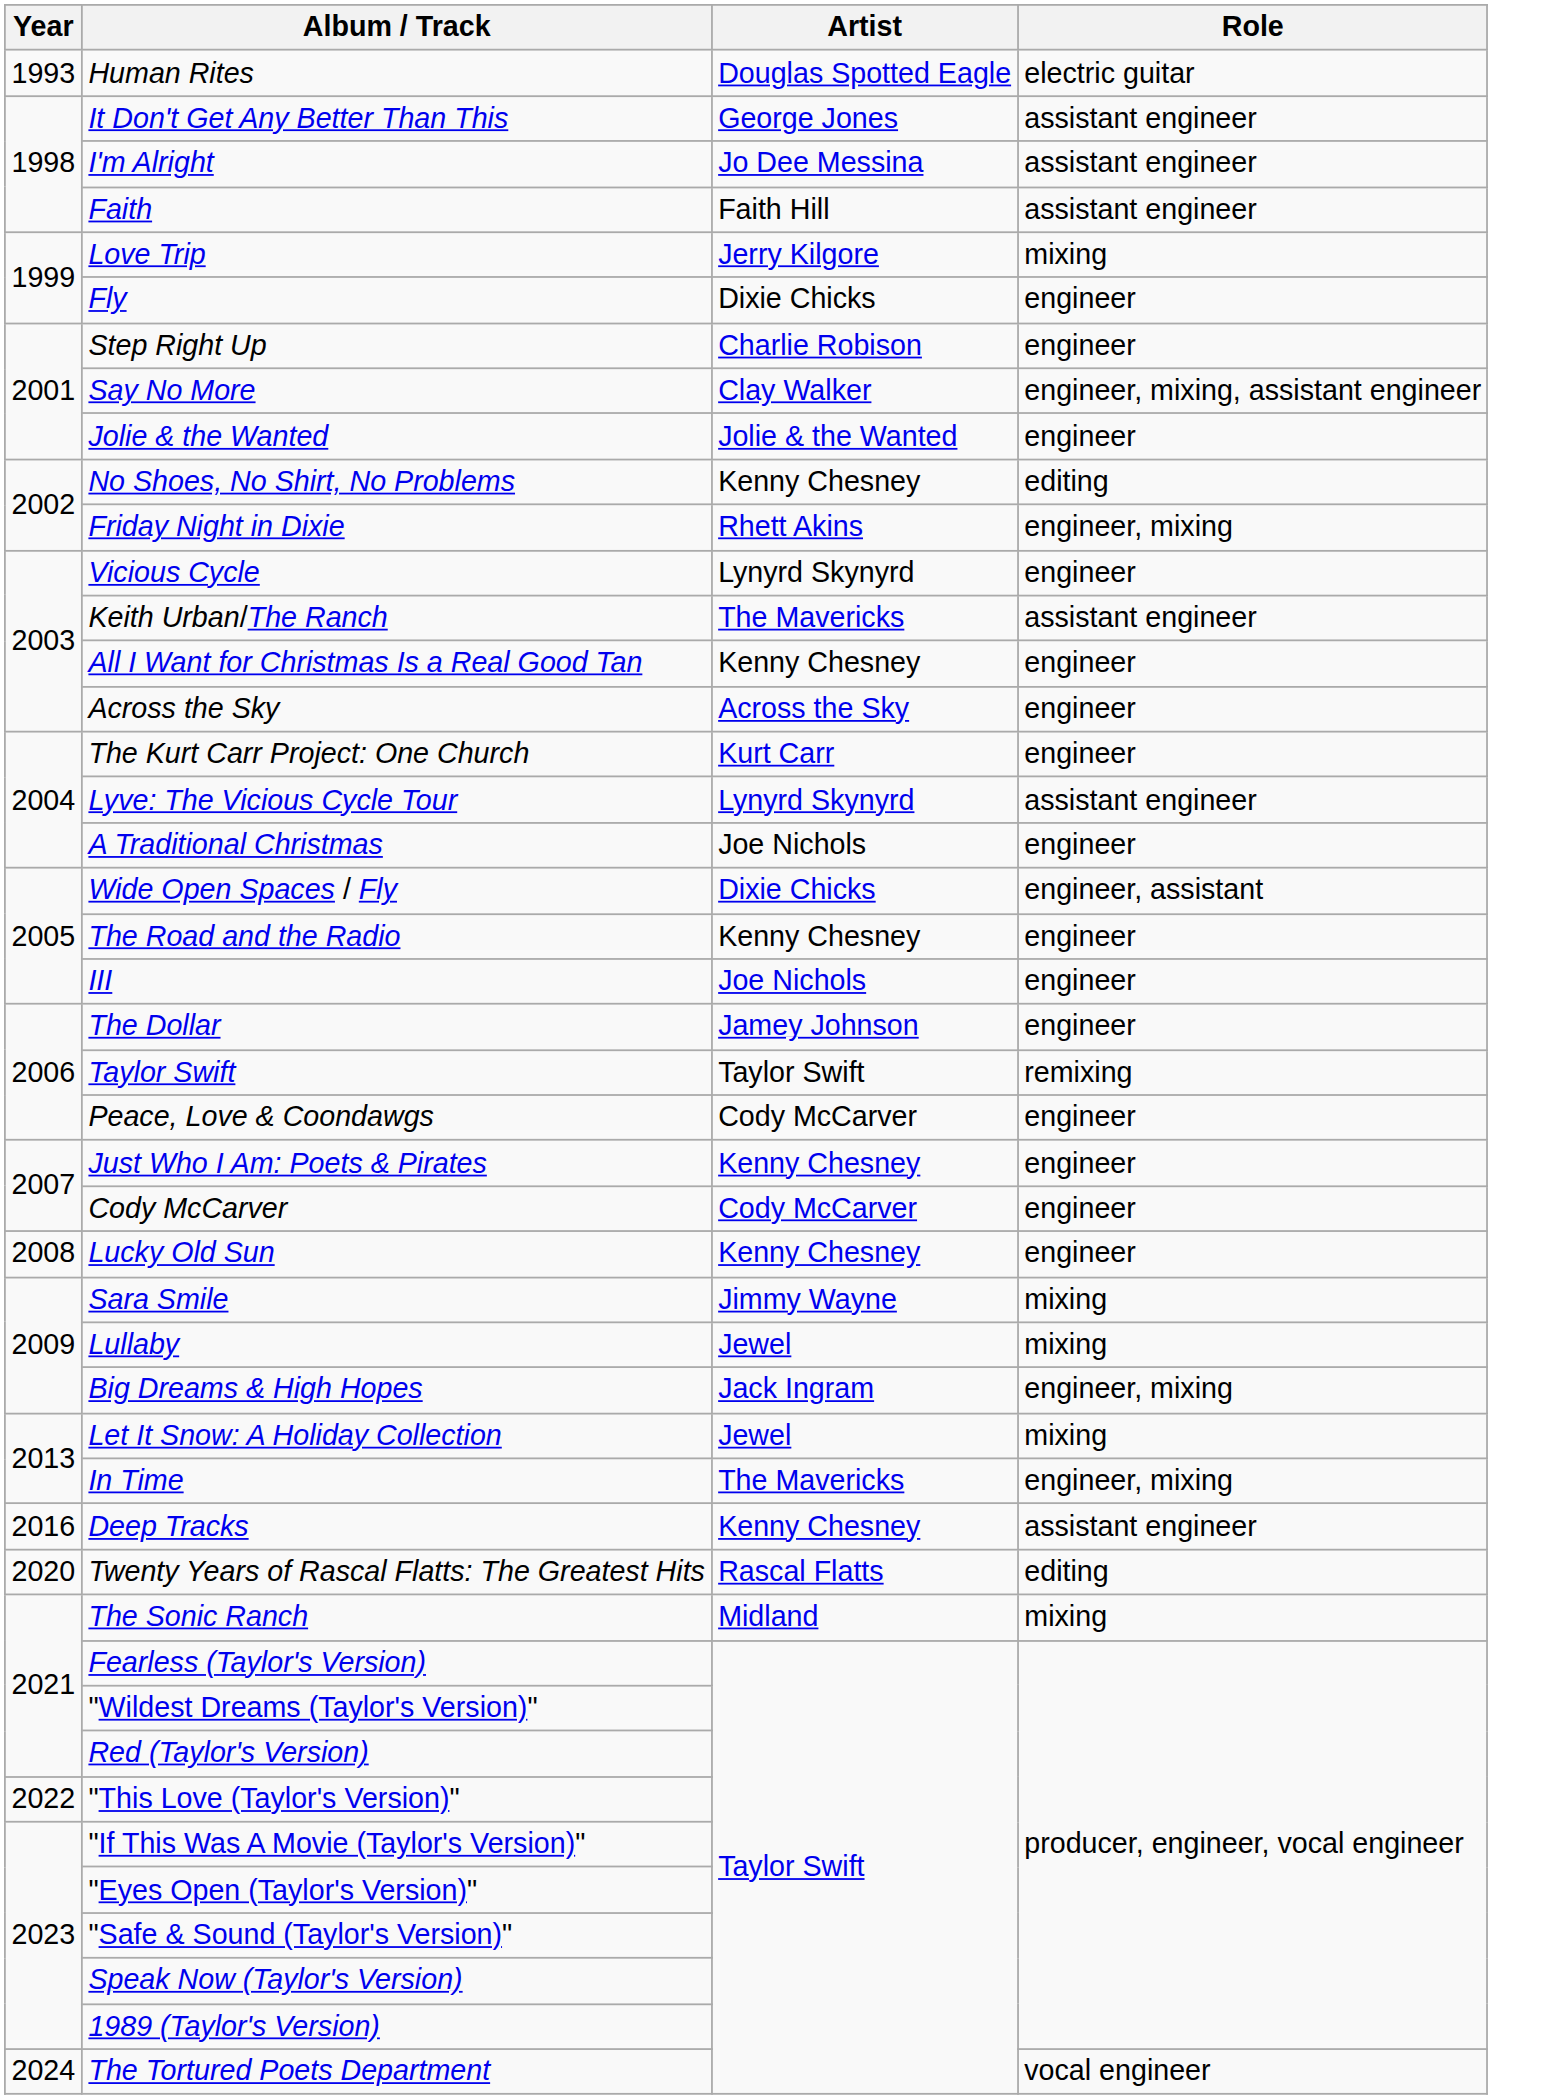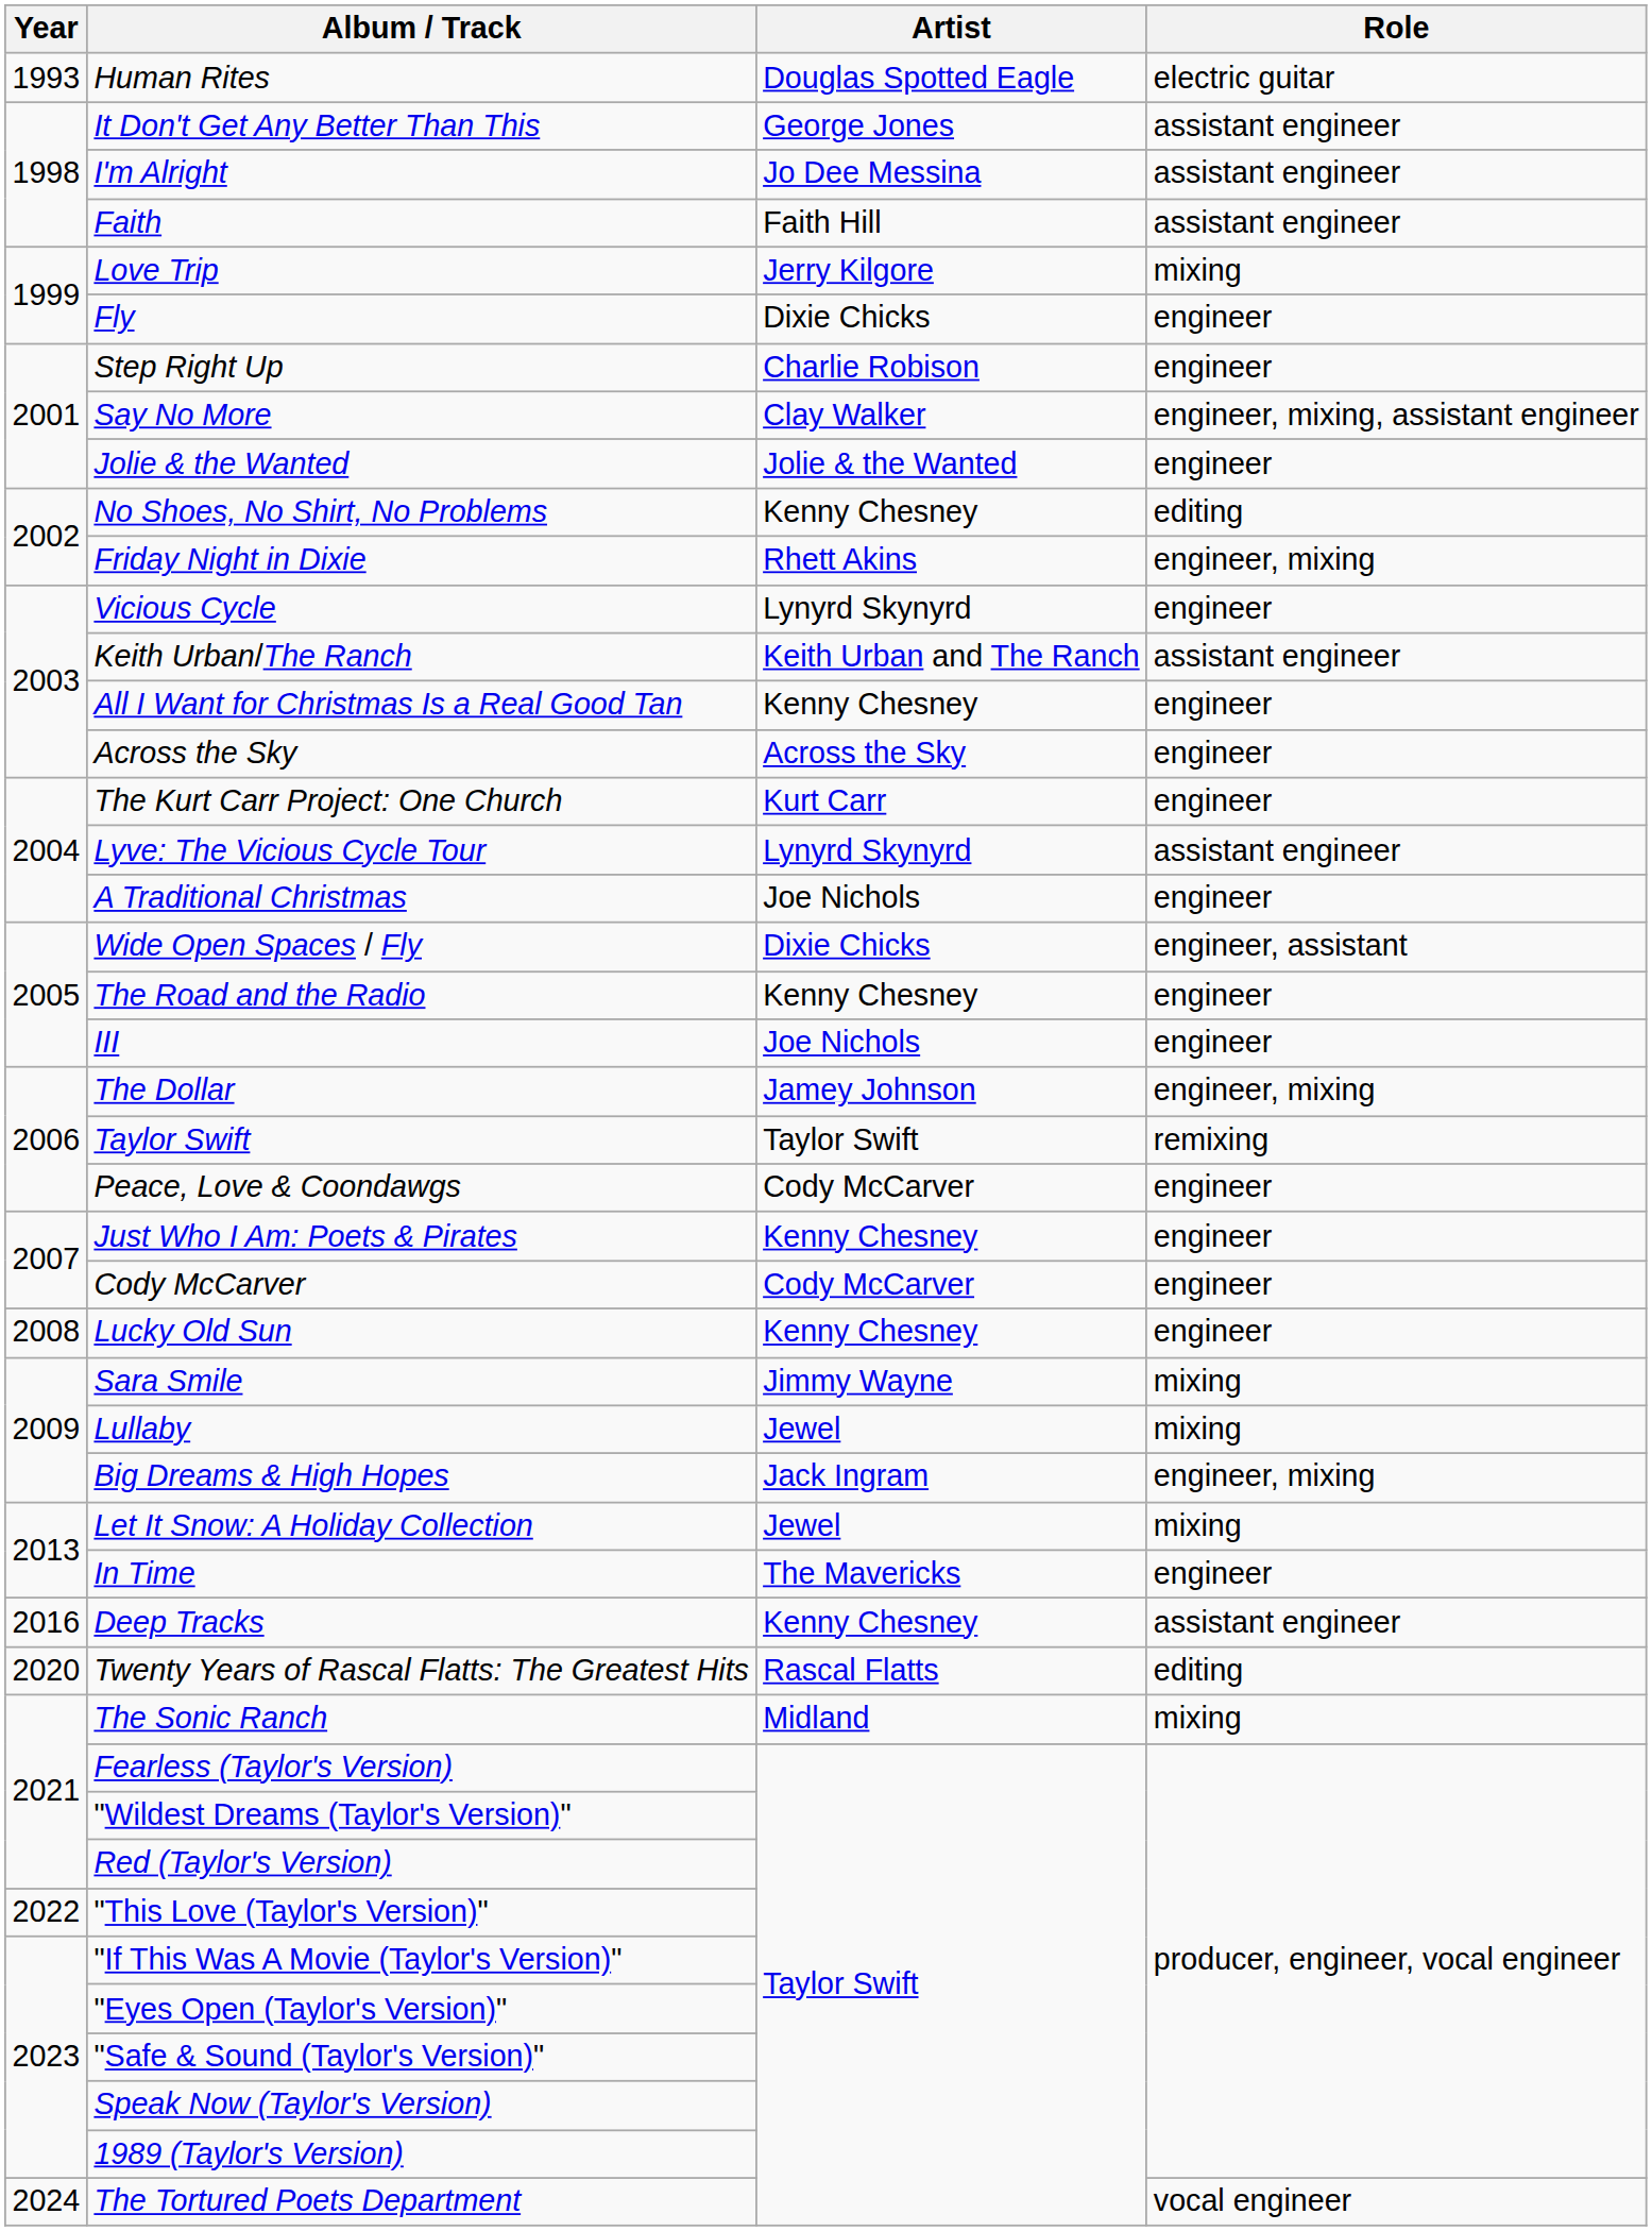 <table class="wikitable sortable" style="text-align:left;">
 <tr>
 <th scope="col">Year</th>
 <th scope="col">Album / Track</th>
 <th scope="col">Artist</th>
 <th scope="col">Role</th>
 </tr>
 <tr>
 <td>1993</td>
 <td><em>Human Rites</em></td>
 <td><a href='#'>Douglas Spotted Eagle</a></td>
 <td>electric guitar</td>
 </tr>
 <tr>
 <td rowspan=3>1998</td>
 <td><em><a href='#'>It Don't Get Any Better Than This</a></em></td>
 <td><a href='#'>George Jones</a></td>
 <td>assistant engineer</td>
 </tr>
 <tr>
 <td><em><a href='#'>I'm Alright</a></em></td>
 <td><a href='#'>Jo Dee Messina</a></td>
 <td>assistant engineer</td>
 </tr>
 <tr>
 <td><em><a href='#'>Faith</a></em></td>
 <td>Faith Hill</td>
 <td>assistant engineer</td>
 </tr>
 <tr>
 <td rowspan=2>1999</td>
 <td><em><a href='#'>Love Trip</a></em></td>
 <td><a href='#'>Jerry Kilgore</a></td>
 <td>mixing</td>
 </tr>
 <tr>
 <td><em><a href='#'>Fly</a></em></td>
 <td>Dixie Chicks</td>
 <td>engineer</td>
 </tr>
 <tr>
 <td rowspan=3>2001</td>
 <td><em>Step Right Up</em></td>
 <td><a href='#'>Charlie Robison</a></td>
 <td>engineer</td>
 </tr>
 <tr>
 <td><em><a href='#'>Say No More</a></em></td>
 <td><a href='#'>Clay Walker</a></td>
 <td>engineer, mixing, assistant engineer</td>
 </tr>
 <tr>
 <td><em><a href='#'>Jolie & the Wanted</a></em></td>
 <td><a href='#'>Jolie & the Wanted</a></td>
 <td>engineer</td>
 </tr>
 <tr>
 <td rowspan=2>2002</td>
 <td><em><a href='#'>No Shoes, No Shirt, No Problems</a></em></td>
 <td>Kenny Chesney</td>
 <td>editing</td>
 </tr>
 <tr>
 <td><em><a href='#'>Friday Night in Dixie</a></em></td>
 <td><a href='#'>Rhett Akins</a></td>
 <td>engineer, mixing</td>
 </tr>
 <tr>
 <td rowspan=4>2003</td>
 <td><em><a href='#'>Vicious Cycle</a></em></td>
 <td>Lynyrd Skynyrd</td>
 <td>engineer</td>
 </tr>
 <tr>
 <td><em>Keith Urban</em>/<em><a href='#'>The Ranch</a></em></td>
-<td><a href='#'>The Mavericks</a></td>
+<td><a href='#'>Keith Urban</a> and <a href='#'>The Ranch</a></td>
 <td>assistant engineer</td>
 </tr>
 <tr>
 <td><em><a href='#'>All I Want for Christmas Is a Real Good Tan</a></em></td>
 <td>Kenny Chesney</td>
 <td>engineer</td>
 </tr>
 <tr>
 <td><em>Across the Sky</em></td>
 <td><a href='#'>Across the Sky</a></td>
 <td>engineer</td>
 </tr>
 <tr>
 <td rowspan=3>2004</td>
 <td><em>The Kurt Carr Project: One Church</em></td>
 <td><a href='#'>Kurt Carr</a></td>
 <td>engineer</td>
 </tr>
 <tr>
 <td><em><a href='#'>Lyve: The Vicious Cycle Tour</a></em></td>
 <td><a href='#'>Lynyrd Skynyrd</a></td>
 <td>assistant engineer</td>
 </tr>
 <tr>
 <td><em><a href='#'>A Traditional Christmas</a></em></td>
 <td>Joe Nichols</td>
 <td>engineer</td>
 </tr>
 <tr>
 <td rowspan=3>2005</td>
 <td><em><a href='#'>Wide Open Spaces</a></em> / <em><a href='#'>Fly</a></em></td>
 <td><a href='#'>Dixie Chicks</a></td>
 <td>engineer, assistant</td>
 </tr>
 <tr>
 <td><em><a href='#'>The Road and the Radio</a></em></td>
 <td>Kenny Chesney</td>
 <td>engineer</td>
 </tr>
 <tr>
 <td><em><a href='#'>III</a></em></td>
 <td><a href='#'>Joe Nichols</a></td>
 <td>engineer</td>
 </tr>
 <tr>
 <td rowspan=3>2006</td>
 <td><em><a href='#'>The Dollar</a></em></td>
 <td><a href='#'>Jamey Johnson</a></td>
-<td>engineer</td>
+<td>engineer, mixing</td>
 </tr>
 <tr>
 <td><em><a href='#'>Taylor Swift</a></em></td>
 <td>Taylor Swift</td>
 <td>remixing</td>
 </tr>
 <tr>
 <td><em>Peace, Love & Coondawgs</em></td>
 <td>Cody McCarver</td>
 <td>engineer</td>
 </tr>
 <tr>
 <td rowspan=2>2007</td>
 <td><em><a href='#'>Just Who I Am: Poets & Pirates</a></em></td>
 <td><a href='#'>Kenny Chesney</a></td>
 <td>engineer</td>
 </tr>
 <tr>
 <td><em>Cody McCarver</em></td>
 <td><a href='#'>Cody McCarver</a></td>
 <td>engineer</td>
 </tr>
 <tr>
 <td>2008</td>
 <td><em><a href='#'>Lucky Old Sun</a></em></td>
 <td><a href='#'>Kenny Chesney</a></td>
 <td>engineer</td>
 </tr>
 <tr>
 <td rowspan=3>2009</td>
 <td><em><a href='#'>Sara Smile</a></em></td>
 <td><a href='#'>Jimmy Wayne</a></td>
 <td>mixing</td>
 </tr>
 <tr>
 <td><em><a href='#'>Lullaby</a></em></td>
 <td><a href='#'>Jewel</a></td>
 <td>mixing</td>
 </tr>
 <tr>
 <td><em><a href='#'>Big Dreams & High Hopes</a></em></td>
 <td><a href='#'>Jack Ingram</a></td>
 <td>engineer, mixing</td>
 </tr>
 <tr>
 <td rowspan=2>2013</td>
 <td><em><a href='#'>Let It Snow: A Holiday Collection</a></em></td>
 <td><a href='#'>Jewel</a></td>
 <td>mixing</td>
 </tr>
 <tr>
 <td><em><a href='#'>In Time</a></em></td>
 <td><a href='#'>The Mavericks</a></td>
-<td>engineer, mixing</td>
+<td>engineer</td>
 </tr>
 <tr>
 <td>2016</td>
 <td><em><a href='#'>Deep Tracks</a></em></td>
 <td><a href='#'>Kenny Chesney</a></td>
 <td>assistant engineer</td>
 </tr>
 <tr>
 <td>2020</td>
 <td><em>Twenty Years of Rascal Flatts: The Greatest Hits</em></td>
 <td><a href='#'>Rascal Flatts</a></td>
 <td>editing</td>
 </tr>
 <tr>
 <td rowspan=4>2021</td>
 <td><em><a href='#'>The Sonic Ranch</a></em></td>
 <td><a href='#'>Midland</a></td>
 <td>mixing</td>
 </tr>
 <tr>
 <td><em><a href='#'>Fearless (Taylor's Version)</a></em></td>
 <td rowspan="10"><a href='#'>Taylor Swift</a></td>
 <td rowspan="9">producer, engineer, vocal engineer</td>
 </tr>
 <tr>
 <td>"<a href='#'>Wildest Dreams (Taylor's Version)</a>"</td>
 </tr>
 <tr>
 <td><em><a href='#'>Red (Taylor's Version)</a></em></td>
 </tr>
 <tr>
 <td>2022</td>
 <td>"<a href='#'>This Love (Taylor's Version)</a>"</td>
 </tr>
 <tr>
 <td rowspan="5">2023</td>
 <td>"<a href='#'>If This Was A Movie (Taylor's Version)</a>"</td>
 </tr>
 <tr>
 <td>"<a href='#'>Eyes Open (Taylor's Version)</a>"</td>
 </tr>
 <tr>
 <td>"<a href='#'>Safe & Sound (Taylor's Version)</a>"</td>
 </tr>
 <tr>
 <td><em><a href='#'>Speak Now (Taylor's Version)</a></em></td>
 </tr>
 <tr>
 <td><em><a href='#'>1989 (Taylor's Version)</a></em></td>
 </tr>
 <tr>
 <td>2024</td>
 <td><em><a href='#'>The Tortured Poets Department</a></em></td>
 <td>vocal engineer</td>
 </tr>
 </table>
